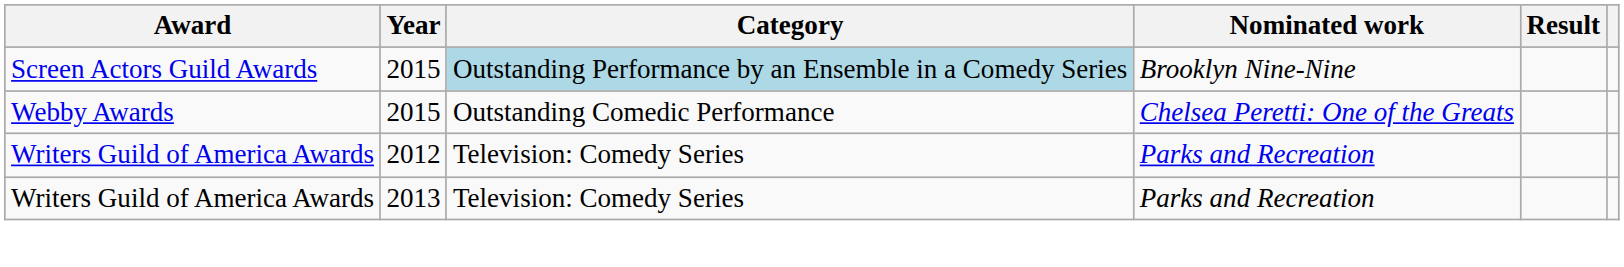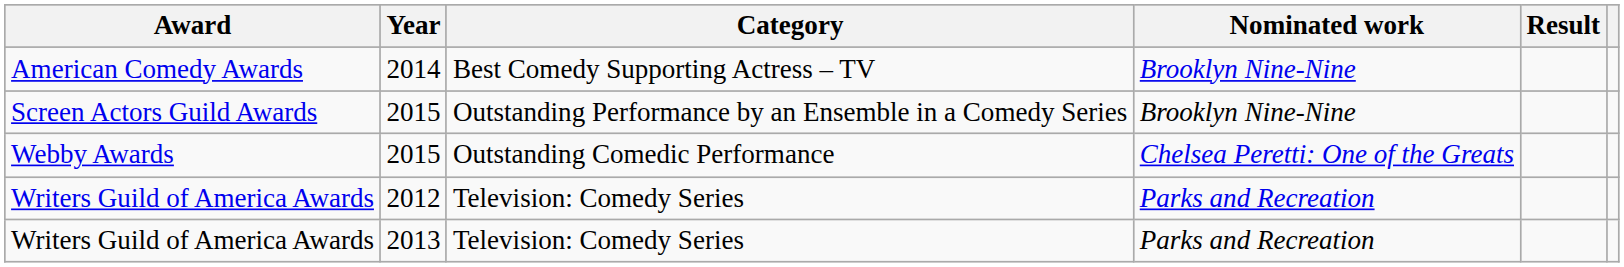 <table class="wikitable sortable">
 <tr>
 <th>Award</th>
 <th>Year</th>
 <th>Category</th>
 <th>Nominated work</th>
 <th>Result</th>
 <th></th>
 </tr>
 <tr>
+<td><a href='#'>American Comedy Awards</a></td>
+<td>2014</td>
+<td>Best Comedy Supporting Actress – TV</td>
+<td><em><a href='#'>Brooklyn Nine-Nine</a></em></td>
+<td></td>
+<td></td>
+</tr>
+<tr>
 <td><a href='#'>Screen Actors Guild Awards</a></td>
 <td>2015</td>
-<td style="background: lightblue;">Outstanding Performance by an Ensemble in a Comedy Series</td>
+<td>Outstanding Performance by an Ensemble in a Comedy Series</td>
 <td><em>Brooklyn Nine-Nine</em></td>
 <td></td>
 <td></td>
 </tr>
 <tr>
 <td><a href='#'>Webby Awards</a></td>
 <td>2015</td>
 <td>Outstanding Comedic Performance</td>
 <td><em><a href='#'>Chelsea Peretti: One of the Greats</a></em></td>
 <td></td>
 <td></td>
 </tr>
 <tr>
 <td><a href='#'>Writers Guild of America Awards</a></td>
 <td>2012</td>
 <td>Television: Comedy Series</td>
 <td><em><a href='#'>Parks and Recreation</a></em></td>
 <td></td>
 <td></td>
 </tr>
 <tr>
 <td>Writers Guild of America Awards</td>
 <td>2013</td>
 <td>Television: Comedy Series</td>
 <td><em>Parks and Recreation</em></td>
 <td></td>
 <td></td>
 </tr>
 </table>
